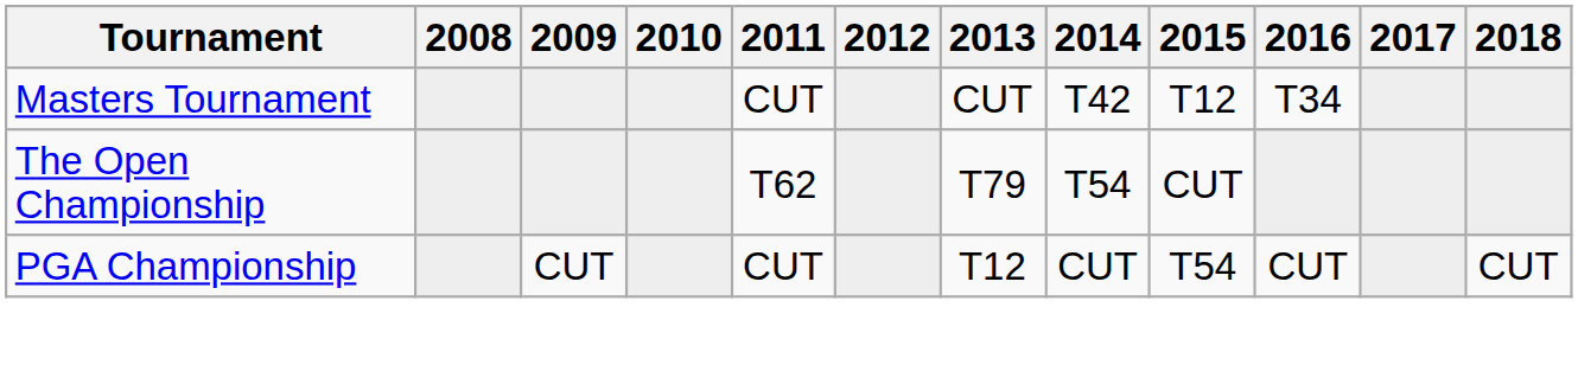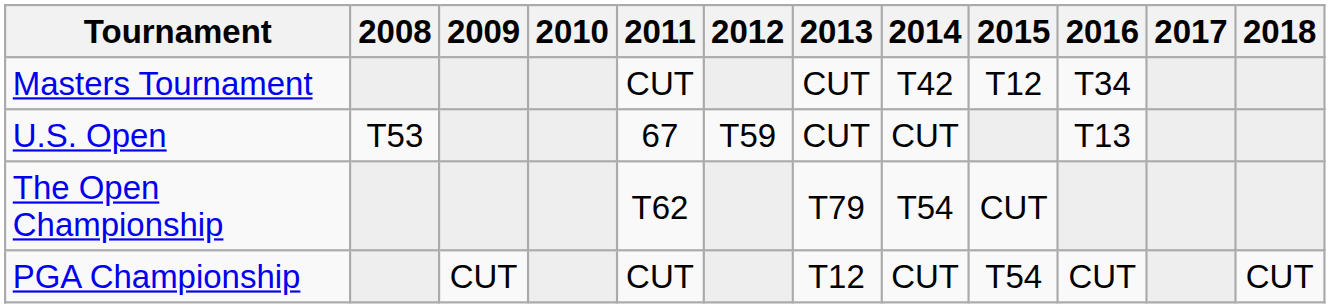 <table class="wikitable" style="font-size:95%;text-align:center;">
 <tr>
 <th>Tournament</th>
 <th>2008</th>
 <th>2009</th>
 <th>2010</th>
 <th>2011</th>
 <th>2012</th>
 <th>2013</th>
 <th>2014</th>
 <th>2015</th>
 <th>2016</th>
 <th>2017</th>
 <th>2018</th>
 </tr>
 <tr>
 <td align=left><a href='#'>Masters Tournament</a></td>
 <td style="background:#eeeeee;"></td>
 <td style="background:#eeeeee;"></td>
 <td style="background:#eeeeee;"></td>
 <td>CUT</td>
 <td style="background:#eeeeee;"></td>
 <td>CUT</td>
 <td>T42</td>
 <td>T12</td>
 <td>T34</td>
+<td style="background:#eeeeee;"></td>
+<td style="background:#eeeeee;"></td>
+</tr>
+<tr>
+<td align=left><a href='#'>U.S. Open</a></td>
+<td>T53</td>
+<td style="background:#eeeeee;"></td>
+<td style="background:#eeeeee;"></td>
+<td>67</td>
+<td>T59</td>
+<td>CUT</td>
+<td>CUT</td>
+<td style="background:#eeeeee;"></td>
+<td>T13</td>
 <td style="background:#eeeeee;"></td>
 <td style="background:#eeeeee;"></td>
 </tr>
 <tr>
 <td align=left><a href='#'>The Open Championship</a></td>
 <td style="background:#eeeeee;"></td>
 <td style="background:#eeeeee;"></td>
 <td style="background:#eeeeee;"></td>
 <td>T62</td>
 <td style="background:#eeeeee;"></td>
 <td>T79</td>
 <td>T54</td>
 <td>CUT</td>
 <td style="background:#eeeeee;"></td>
 <td style="background:#eeeeee;"></td>
 <td style="background:#eeeeee;"></td>
 </tr>
 <tr>
 <td align=left><a href='#'>PGA Championship</a></td>
 <td style="background:#eeeeee;"></td>
 <td>CUT</td>
 <td style="background:#eeeeee;"></td>
 <td>CUT</td>
 <td style="background:#eeeeee;"></td>
 <td>T12</td>
 <td>CUT</td>
 <td>T54</td>
 <td>CUT</td>
 <td style="background:#eeeeee;"></td>
 <td>CUT</td>
 </tr>
 </table>
